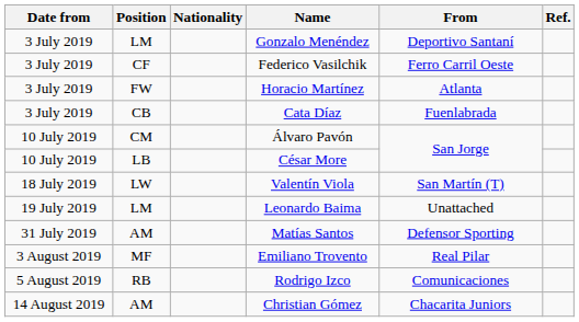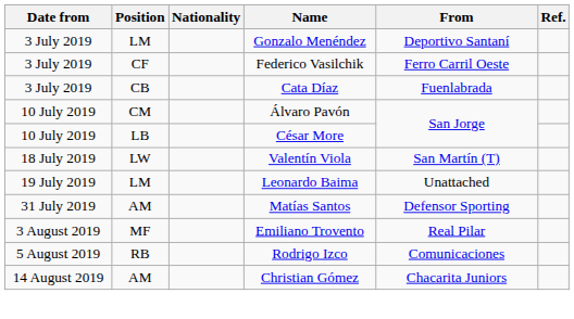 <table class="wikitable" style="text-align:center; font-size:90%; ">
 <tr>
 <th style="background:#; color:#; width:100px;">Date from</th>
 <th style="background:#; color:#; width:50px;">Position</th>
 <th style="background:#; color:#; width:50px;">Nationality</th>
 <th style="background:#; color:#; width:125px;">Name</th>
 <th style="background:#; color:#; width:155px;">From</th>
 <th style="background:#; color:#; width:25px;">Ref.</th>
 </tr>
 <tr>
 <td>3 July 2019</td>
 <td>LM</td>
 <td></td>
 <td><a href='#'>Gonzalo Menéndez</a></td>
 <td> <a href='#'>Deportivo Santaní</a></td>
 <td></td>
 </tr>
 <tr>
 <td>3 July 2019</td>
 <td>CF</td>
 <td></td>
 <td>Federico Vasilchik</td>
 <td> <a href='#'>Ferro Carril Oeste</a></td>
-<td></td>
-</tr>
-<tr>
-<td>3 July 2019</td>
-<td>FW</td>
-<td></td>
-<td><a href='#'>Horacio Martínez</a></td>
-<td> <a href='#'>Atlanta</a></td>
 <td></td>
 </tr>
 <tr>
 <td>3 July 2019</td>
 <td>CB</td>
 <td></td>
 <td><a href='#'>Cata Díaz</a></td>
 <td> <a href='#'>Fuenlabrada</a></td>
 <td></td>
 </tr>
 <tr>
 <td>10 July 2019</td>
 <td>CM</td>
 <td></td>
 <td>Álvaro Pavón</td>
 <td rowspan="2"> <a href='#'>San Jorge</a></td>
 <td></td>
 </tr>
 <tr>
 <td>10 July 2019</td>
 <td>LB</td>
 <td></td>
 <td><a href='#'>César More</a></td>
 <td></td>
 </tr>
 <tr>
 <td>18 July 2019</td>
 <td>LW</td>
 <td></td>
 <td><a href='#'>Valentín Viola</a></td>
 <td> <a href='#'>San Martín (T)</a></td>
 <td></td>
 </tr>
 <tr>
 <td>19 July 2019</td>
 <td>LM</td>
 <td></td>
 <td><a href='#'>Leonardo Baima</a></td>
 <td>Unattached</td>
 <td></td>
 </tr>
 <tr>
 <td>31 July 2019</td>
 <td>AM</td>
 <td></td>
 <td><a href='#'>Matías Santos</a></td>
 <td> <a href='#'>Defensor Sporting</a></td>
 <td></td>
 </tr>
 <tr>
 <td>3 August 2019</td>
 <td>MF</td>
 <td></td>
 <td><a href='#'>Emiliano Trovento</a></td>
 <td> <a href='#'>Real Pilar</a></td>
 <td></td>
 </tr>
 <tr>
 <td>5 August 2019</td>
 <td>RB</td>
 <td></td>
 <td><a href='#'>Rodrigo Izco</a></td>
 <td> <a href='#'>Comunicaciones</a></td>
 <td></td>
 </tr>
 <tr>
 <td>14 August 2019</td>
 <td>AM</td>
 <td></td>
 <td><a href='#'>Christian Gómez</a></td>
 <td> <a href='#'>Chacarita Juniors</a></td>
 <td></td>
 </tr>
 </table>
